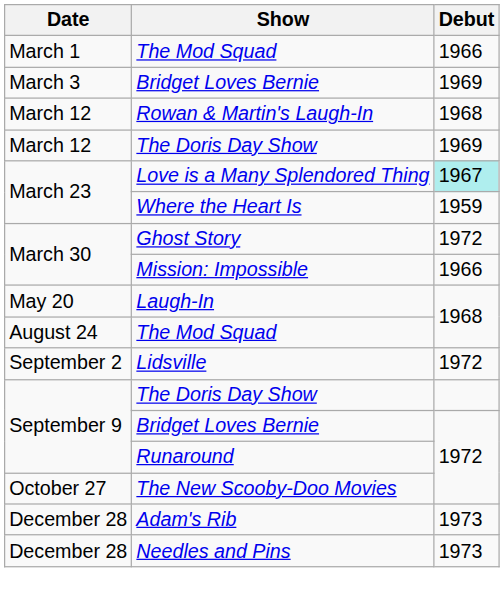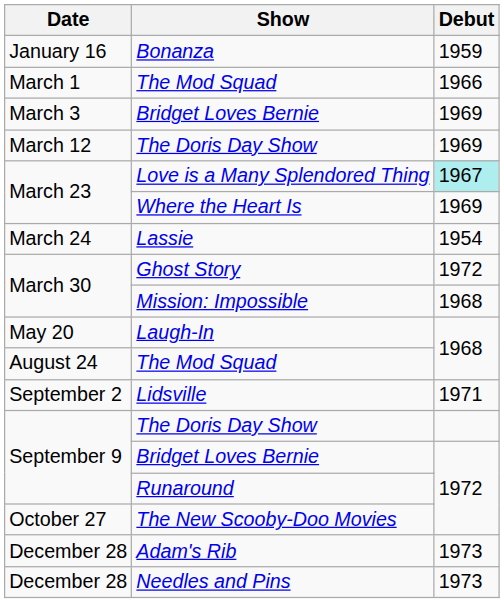 <table class="wikitable">
 <tr>
 <th>Date</th>
 <th>Show</th>
 <th>Debut</th>
+</tr>
+<tr>
+<td>January 16</td>
+<td><em><a href='#'>Bonanza</a></em></td>
+<td>1959</td>
 </tr>
 <tr>
 <td>March 1</td>
 <td><em><a href='#'>The Mod Squad</a></em></td>
 <td>1966</td>
 </tr>
 <tr>
 <td>March 3</td>
 <td><em><a href='#'>Bridget Loves Bernie</a></em></td>
 <td>1969</td>
 </tr>
 <tr>
 <td>March 12</td>
-<td><em><a href='#'>Rowan & Martin's Laugh-In</a></em></td>
-<td>1968</td>
-</tr>
-<tr>
-<td>March 12</td>
 <td><em><a href='#'>The Doris Day Show</a></em></td>
 <td>1969</td>
 </tr>
 <tr>
 <td rowspan="2">March 23</td>
 <td><em><a href='#'>Love is a Many Splendored Thing</a></em></td>
 <td style="background: paleturquoise;">1967</td>
 </tr>
 <tr>
 <td><em><a href='#'>Where the Heart Is</a></em></td>
-<td>1959</td>
+<td>1969</td>
+</tr>
+<tr>
+<td>March 24</td>
+<td><em><a href='#'>Lassie</a></em></td>
+<td>1954</td>
 </tr>
 <tr>
 <td rowspan="2">March 30</td>
 <td><em><a href='#'>Ghost Story</a></em></td>
 <td>1972</td>
 </tr>
 <tr>
 <td><em><a href='#'>Mission: Impossible</a></em></td>
-<td>1966</td>
+<td>1968</td>
 </tr>
 <tr>
 <td>May 20</td>
 <td><em><a href='#'>Laugh-In</a></em></td>
 <td rowspan="2">1968</td>
 </tr>
 <tr>
 <td>August 24</td>
 <td><em><a href='#'>The Mod Squad</a></em></td>
 </tr>
 <tr>
 <td>September 2</td>
 <td><em><a href='#'>Lidsville</a></em></td>
-<td>1972</td>
+<td>1971</td>
 </tr>
 <tr>
 <td rowspan="3">September 9</td>
 <td><em><a href='#'>The Doris Day Show</a></em></td>
 </tr>
 <tr>
 <td><em><a href='#'>Bridget Loves Bernie</a></em></td>
 <td rowspan="3">1972</td>
 </tr>
 <tr>
 <td><em><a href='#'>Runaround</a></em></td>
 </tr>
 <tr>
 <td>October 27</td>
 <td><em><a href='#'>The New Scooby-Doo Movies</a></em></td>
 </tr>
 <tr>
 <td>December 28</td>
 <td><em><a href='#'>Adam's Rib</a></em></td>
 <td>1973</td>
 </tr>
 <tr>
 <td>December 28</td>
 <td><em><a href='#'>Needles and Pins</a></em></td>
 <td>1973</td>
 </tr>
 </table>
